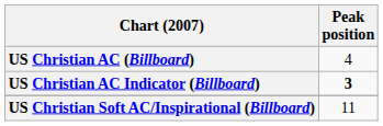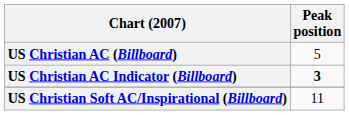 <table class="wikitable sortable plainrowheaders" style="text-align:center">
 <tr>
 <th scope="col">Chart (2007)</th>
 <th scope="col">Peak<br> position</th>
 </tr>
 <tr>
 <th scope=row style="text-align:left;">US <a href='#'>Christian AC</a> (<em><a href='#'>Billboard</a></em>)</th>
-<td>4</td>
+<td>5</td>
 </tr>
 <tr>
 <th scope=row style="text-align:left;">US <a href='#'>Christian AC Indicator</a> (<em><a href='#'>Billboard</a></em>)</th>
 <td><strong>3</strong></td>
 </tr>
 <tr>
 </tr>
 <tr>
 </tr>
 <tr>
 <th scope=row style="text-align:left;">US <a href='#'>Christian Soft AC/Inspirational</a> (<em><a href='#'>Billboard</a></em>)</th>
 <td>11</td>
 </tr>
 </table>
